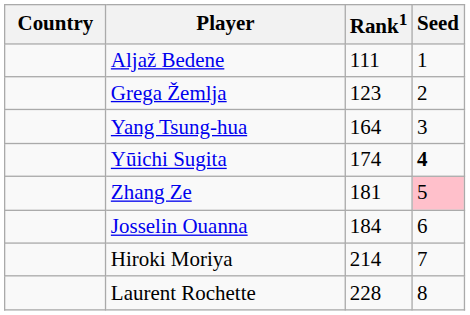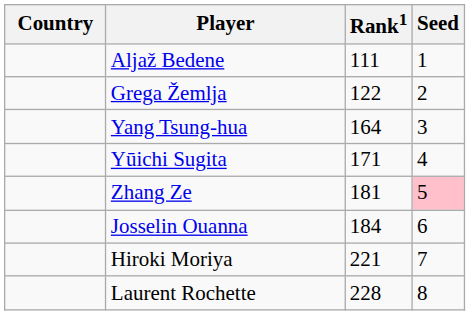 <table class="sortable wikitable">
 <tr>
 <th width="70">Country</th>
 <th width="175">Player</th>
 <th>Rank<sup>1</sup></th>
 <th>Seed</th>
 </tr>
 <tr>
 <td></td>
 <td><a href='#'>Aljaž Bedene</a></td>
 <td>111</td>
 <td>1</td>
 </tr>
 <tr>
 <td></td>
 <td><a href='#'>Grega Žemlja</a></td>
-<td>123</td>
+<td>122</td>
 <td>2</td>
 </tr>
 <tr>
 <td></td>
 <td><a href='#'>Yang Tsung-hua</a></td>
 <td>164</td>
 <td>3</td>
 </tr>
 <tr>
 <td></td>
 <td><a href='#'>Yūichi Sugita</a></td>
-<td>174</td>
-<td><strong>4</strong></td>
+<td>171</td>
+<td>4</td>
 </tr>
 <tr>
 <td></td>
 <td><a href='#'>Zhang Ze</a></td>
 <td>181</td>
 <td style="background: pink;">5</td>
 </tr>
 <tr>
 <td></td>
 <td><a href='#'>Josselin Ouanna</a></td>
 <td>184</td>
 <td>6</td>
 </tr>
 <tr>
 <td></td>
 <td>Hiroki Moriya</td>
-<td>214</td>
+<td>221</td>
 <td>7</td>
 </tr>
 <tr>
 <td></td>
 <td>Laurent Rochette</td>
 <td>228</td>
 <td>8</td>
 </tr>
 </table>
